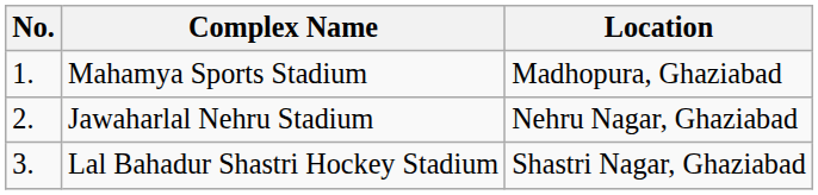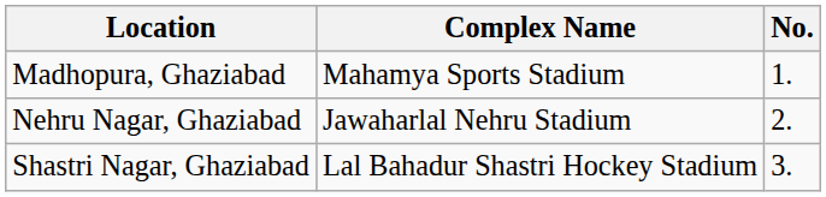 <table class="wikitable">
 <tr>
+<th>Location</th>
+<th>Complex Name</th>
 <th>No.</th>
-<th>Complex Name</th>
-<th>Location</th>
 </tr>
 <tr>
+<td>Madhopura, Ghaziabad</td>
+<td>Mahamya Sports Stadium</td>
 <td>1.</td>
-<td>Mahamya Sports Stadium</td>
-<td>Madhopura, Ghaziabad</td>
 </tr>
 <tr>
+<td>Nehru Nagar, Ghaziabad</td>
+<td>Jawaharlal Nehru Stadium</td>
 <td>2.</td>
-<td>Jawaharlal Nehru Stadium</td>
-<td>Nehru Nagar, Ghaziabad</td>
 </tr>
 <tr>
+<td>Shastri Nagar, Ghaziabad</td>
+<td>Lal Bahadur Shastri Hockey Stadium</td>
 <td>3.</td>
-<td>Lal Bahadur Shastri Hockey Stadium</td>
-<td>Shastri Nagar, Ghaziabad</td>
 </tr>
 </table>
